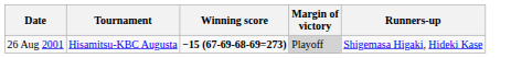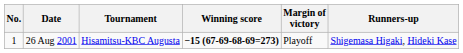 <table class="wikitable" style="font-size:95%;">
 <tr>
+<th>No.</th>
 <th>Date</th>
 <th>Tournament</th>
 <th>Winning score</th>
 <th>Margin of<br>victory</th>
 <th>Runners-up</th>
 </tr>
 <tr>
+<td align=center>1</td>
 <td align=right>26 Aug <a href='#'>2001</a></td>
 <td><a href='#'>Hisamitsu-KBC Augusta</a></td>
 <td><strong>−15 (67-69-68-69=273)</strong></td>
-<td style="background: lightgrey;">Playoff</td>
+<td>Playoff</td>
 <td> <a href='#'>Shigemasa Higaki</a>,  <a href='#'>Hideki Kase</a></td>
 </tr>
 </table>
